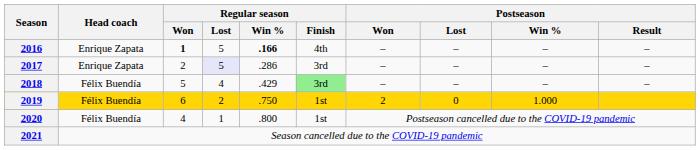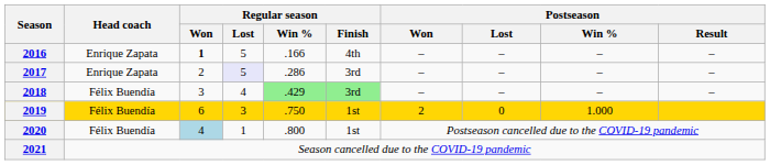 <table class="wikitable" style="font-size: 95%; text-align:center; width:65em">
 <tr>
 <th rowspan="2">Season</th>
 <th rowspan="2">Head coach</th>
 <th colspan="4">Regular season</th>
 <th colspan="4">Postseason</th>
 </tr>
 <tr>
 <th>Won</th>
 <th>Lost</th>
 <th>Win %</th>
 <th>Finish</th>
 <th>Won</th>
 <th>Lost</th>
 <th>Win %</th>
 <th>Result</th>
 </tr>
 <tr>
 <th><a href='#'>2016</a></th>
 <td>Enrique Zapata</td>
 <td><strong>1</strong></td>
 <td>5</td>
-<td><strong>.166</strong></td>
+<td>.166</td>
 <td>4th </td>
 <td>–</td>
 <td>–</td>
 <td>–</td>
 <td>–</td>
 </tr>
 <tr>
 <th><a href='#'>2017</a></th>
 <td>Enrique Zapata</td>
 <td>2</td>
 <td style="background: lavender;">5</td>
 <td>.286</td>
 <td>3rd </td>
 <td>–</td>
 <td>–</td>
 <td>–</td>
 <td>–</td>
 </tr>
 <tr>
 <th><a href='#'>2018</a></th>
 <td>Félix Buendía</td>
-<td>5</td>
+<td>3</td>
 <td>4</td>
-<td>.429</td>
+<td style="background: lightgreen;">.429</td>
 <td style="background: lightgreen;">3rd </td>
 <td>–</td>
 <td>–</td>
 <td>–</td>
 <td>–</td>
 </tr>
 <tr style="background:#FFD604;">
 <th><a href='#'>2019</a></th>
 <td>Félix Buendía</td>
 <td>6</td>
-<td>2</td>
+<td>3</td>
 <td>.750</td>
 <td>1st </td>
 <td>2</td>
 <td>0</td>
 <td>1.000</td>
 <td></td>
 </tr>
 <tr>
 <th><a href='#'>2020</a></th>
 <td>Félix Buendía</td>
-<td>4</td>
+<td style="background: lightblue;">4</td>
 <td>1</td>
 <td>.800</td>
 <td>1st </td>
 <td colspan=4><em>Postseason cancelled due to the <a href='#'>COVID-19 pandemic</a></em></td>
 </tr>
 <tr>
 <th><a href='#'>2021</a></th>
 <td colspan=9><em>Season cancelled due to the <a href='#'>COVID-19 pandemic</a></em></td>
 </tr>
 </table>
